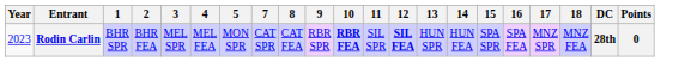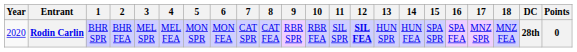 <table class="wikitable" style="text-align:center; font-size:85%">
 <tr>
 <th>Year</th>
 <th>Entrant</th>
 <th>1</th>
 <th>2</th>
 <th>3</th>
 <th>4</th>
 <th>5</th>
+<th>6</th>
 <th>7</th>
 <th>8</th>
 <th>9</th>
 <th>10</th>
 <th>11</th>
 <th>12</th>
 <th>13</th>
 <th>14</th>
 <th>15</th>
 <th>16</th>
 <th>17</th>
 <th>18</th>
 <th>DC</th>
 <th>Points</th>
 </tr>
 <tr>
-<td><a href='#'>2023</a></td>
+<td><a href='#'>2020</a></td>
 <th nowrap><a href='#'>Rodin Carlin</a></th>
 <td style="background:#CFCFFF;"><a href='#'>BHR<br>SPR</a><br> </td>
 <td style="background:#CFCFFF;"><a href='#'>BHR<br>FEA</a><br> </td>
 <td style="background:#CFCFFF;"><a href='#'>MEL<br>SPR</a><br> </td>
 <td style="background:#CFCFFF;"><a href='#'>MEL<br>FEA</a><br> </td>
 <td style="background:#CFCFFF;"><a href='#'>MON<br>SPR</a><br> </td>
+<td style="background:#CFCFFF;"><a href='#'>MON<br>FEA</a><br> </td>
 <td style="background:#CFCFFF;"><a href='#'>CAT<br>SPR</a><br></td>
 <td style="background:#CFCFFF;"><a href='#'>CAT<br>FEA</a><br></td>
 <td style="background:#EFCFFF;"><a href='#'>RBR<br>SPR</a><br></td>
-<td style="background:#CFCFFF;"><strong><a href='#'>RBR<br>FEA</a><br></strong></td>
+<td style="background:#CFCFFF;"><a href='#'>RBR<br>FEA</a><br></td>
 <td style="background:#CFCFFF;"><a href='#'>SIL<br>SPR</a><br></td>
 <td style="background:#CFCFFF;"><strong><a href='#'>SIL<br>FEA</a><br></strong></td>
 <td style="background:#CFCFFF;"><a href='#'>HUN<br>SPR</a><br></td>
 <td style="background:#CFCFFF;"><a href='#'>HUN<br>FEA</a><br></td>
 <td style="background:#CFCFFF;"><a href='#'>SPA<br>SPR</a><br></td>
 <td style="background:#EFCFFF;"><a href='#'>SPA<br>FEA</a><br></td>
 <td style="background:#EFCFFF;"><a href='#'>MNZ<br>SPR</a><br></td>
 <td style="background:#CFCFFF;"><a href='#'>MNZ<br>FEA</a><br></td>
 <th>28th</th>
 <th>0</th>
 </tr>
 </table>
